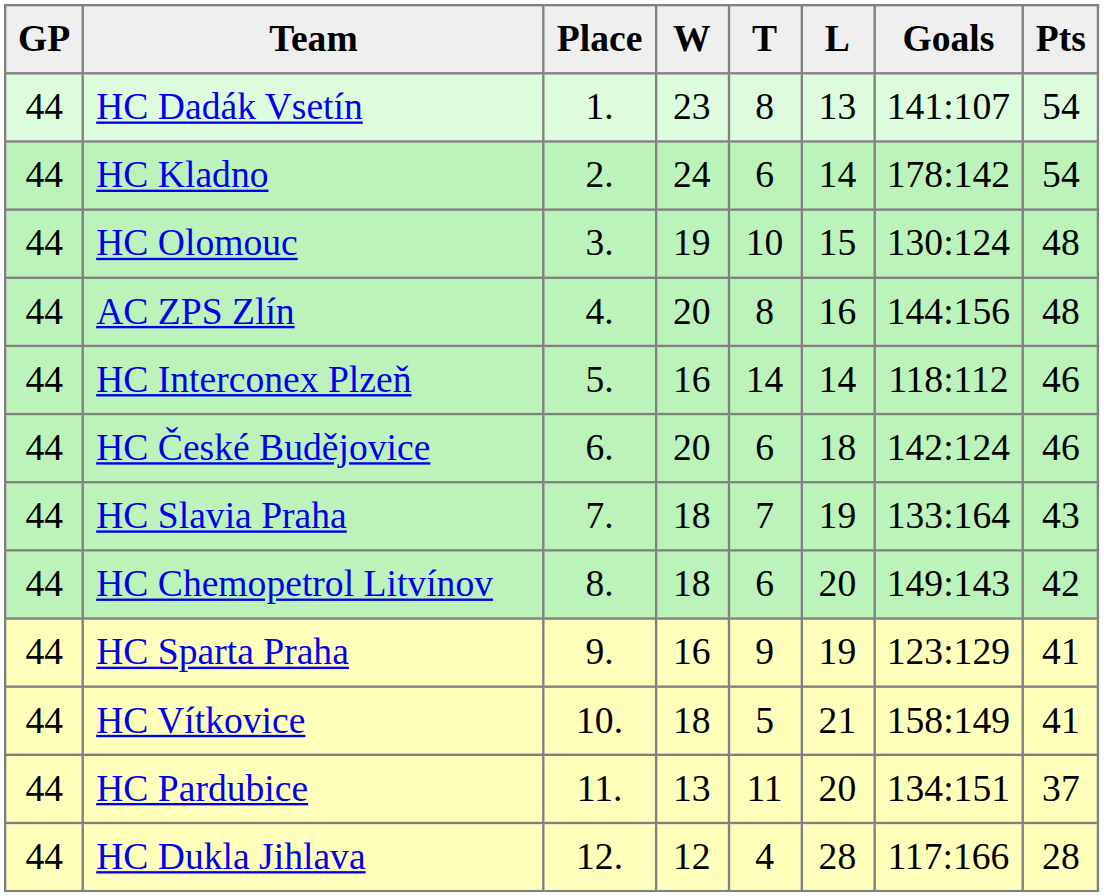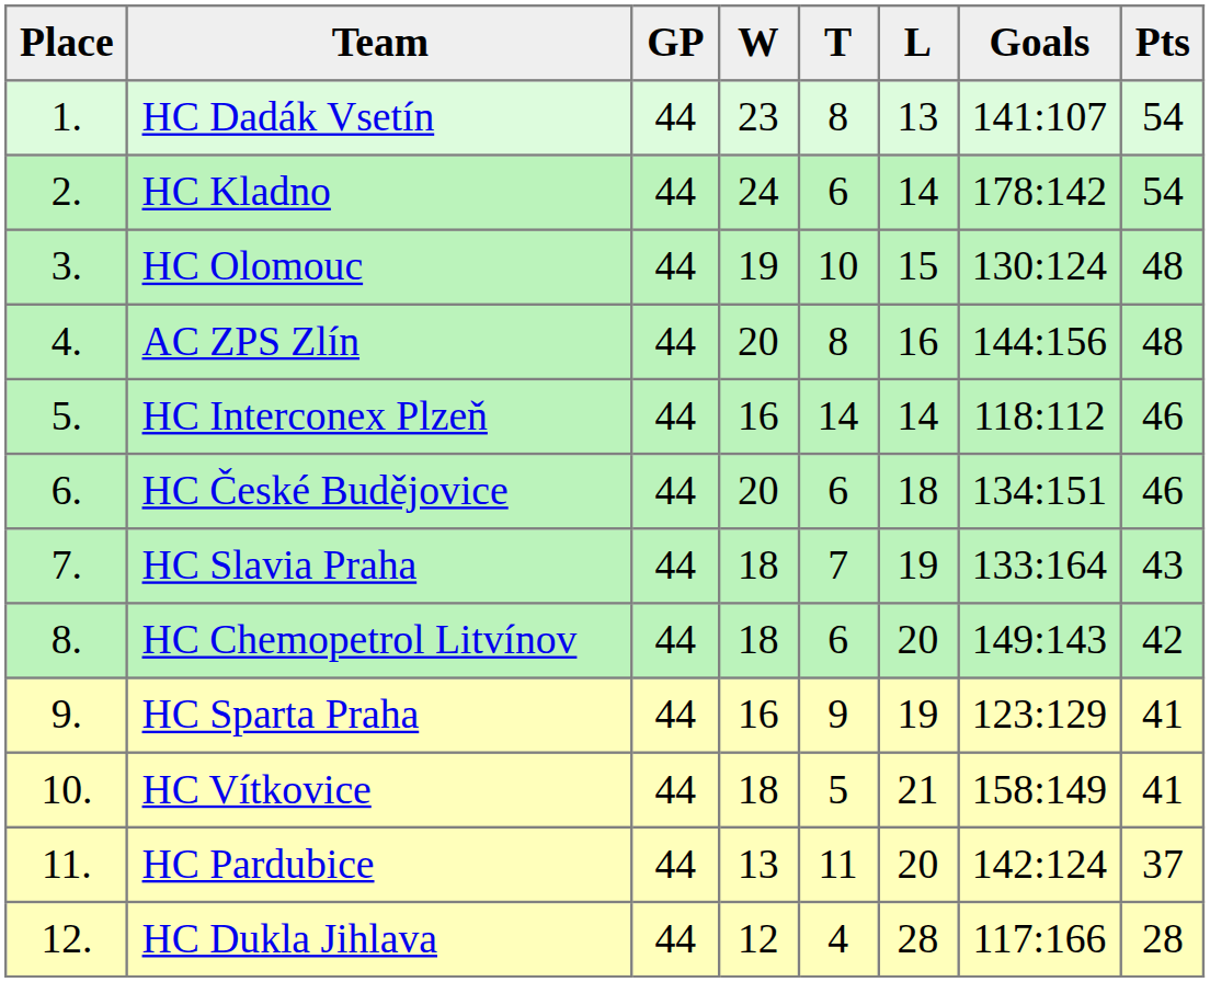 <table style=border-collapse:collapse border=1 cellspacing=0 cellpadding=5>
 <tr align=center bgcolor=#efefef>
+<th width="20">Place</th>
+<th width="185">Team</th>
 <th width="20">GP</th>
-<th width="185">Team</th>
-<th width="20">Place</th>
 <th width="20">W</th>
 <th width="20">T</th>
 <th width="20">L</th>
 <th width="40">Goals</th>
 <th width="20">Pts</th>
 </tr>
 <tr style="text-align:center;background:#DDFCDD">
+<td>1.</td>
+<td align="left"><a href='#'>HC Dadák Vsetín</a></td>
 <td>44</td>
-<td align="left"><a href='#'>HC Dadák Vsetín</a></td>
-<td>1.</td>
 <td>23</td>
 <td>8</td>
 <td>13</td>
 <td>141:107</td>
 <td>54</td>
 </tr>
 <tr style="text-align:center;background:#BBF3BB">
+<td>2.</td>
+<td align="left"><a href='#'>HC Kladno</a></td>
 <td>44</td>
-<td align="left"><a href='#'>HC Kladno</a></td>
-<td>2.</td>
 <td>24</td>
 <td>6</td>
 <td>14</td>
 <td>178:142</td>
 <td>54</td>
 </tr>
 <tr style="text-align:center;background:#BBF3BB">
+<td>3.</td>
+<td align="left"><a href='#'>HC Olomouc</a></td>
 <td>44</td>
-<td align="left"><a href='#'>HC Olomouc</a></td>
-<td>3.</td>
 <td>19</td>
 <td>10</td>
 <td>15</td>
 <td>130:124</td>
 <td>48</td>
 </tr>
 <tr style="text-align:center;background:#BBF3BB">
+<td>4.</td>
+<td align="left"><a href='#'>AC ZPS Zlín</a></td>
 <td>44</td>
-<td align="left"><a href='#'>AC ZPS Zlín</a></td>
-<td>4.</td>
 <td>20</td>
 <td>8</td>
 <td>16</td>
 <td>144:156</td>
 <td>48</td>
 </tr>
 <tr style="text-align:center;background:#BBF3BB">
+<td>5.</td>
+<td align="left"><a href='#'>HC Interconex Plzeň</a></td>
 <td>44</td>
-<td align="left"><a href='#'>HC Interconex Plzeň</a></td>
-<td>5.</td>
 <td>16</td>
 <td>14</td>
 <td>14</td>
 <td>118:112</td>
 <td>46</td>
 </tr>
 <tr style="text-align:center;background:#BBF3BB">
+<td>6.</td>
+<td align="left"><a href='#'>HC České Budějovice</a></td>
 <td>44</td>
-<td align="left"><a href='#'>HC České Budějovice</a></td>
-<td>6.</td>
 <td>20</td>
 <td>6</td>
 <td>18</td>
-<td>142:124</td>
+<td>134:151</td>
 <td>46</td>
 </tr>
 <tr style="text-align:center;background:#BBF3BB">
+<td>7.</td>
+<td align="left"><a href='#'>HC Slavia Praha</a></td>
 <td>44</td>
-<td align="left"><a href='#'>HC Slavia Praha</a></td>
-<td>7.</td>
 <td>18</td>
 <td>7</td>
 <td>19</td>
 <td>133:164</td>
 <td>43</td>
 </tr>
 <tr style="text-align:center;background:#BBF3BB">
+<td>8.</td>
+<td align="left"><a href='#'>HC Chemopetrol Litvínov</a></td>
 <td>44</td>
-<td align="left"><a href='#'>HC Chemopetrol Litvínov</a></td>
-<td>8.</td>
 <td>18</td>
 <td>6</td>
 <td>20</td>
 <td>149:143</td>
 <td>42</td>
 </tr>
 <tr style="text-align:center;background:#FFFFBB">
+<td>9.</td>
+<td align="left"><a href='#'>HC Sparta Praha</a></td>
 <td>44</td>
-<td align="left"><a href='#'>HC Sparta Praha</a></td>
-<td>9.</td>
 <td>16</td>
 <td>9</td>
 <td>19</td>
 <td>123:129</td>
 <td>41</td>
 </tr>
 <tr style="text-align:center;background:#FFFFBB">
+<td>10.</td>
+<td align="left"><a href='#'>HC Vítkovice</a></td>
 <td>44</td>
-<td align="left"><a href='#'>HC Vítkovice</a></td>
-<td>10.</td>
 <td>18</td>
 <td>5</td>
 <td>21</td>
 <td>158:149</td>
 <td>41</td>
 </tr>
 <tr style="text-align:center;background:#FFFFBB">
+<td>11.</td>
+<td align="left"><a href='#'>HC Pardubice</a></td>
 <td>44</td>
-<td align="left"><a href='#'>HC Pardubice</a></td>
-<td>11.</td>
 <td>13</td>
 <td>11</td>
 <td>20</td>
-<td>134:151</td>
+<td>142:124</td>
 <td>37</td>
 </tr>
 <tr style="text-align:center;background:#FFFFBB">
+<td>12.</td>
+<td align="left"><a href='#'>HC Dukla Jihlava</a></td>
 <td>44</td>
-<td align="left"><a href='#'>HC Dukla Jihlava</a></td>
-<td>12.</td>
 <td>12</td>
 <td>4</td>
 <td>28</td>
 <td>117:166</td>
 <td>28</td>
 </tr>
 </table>
